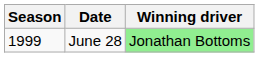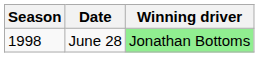 <table class="wikitable" style="font-size: 95%;">
 <tr>
 <th>Season</th>
 <th>Date</th>
 <th>Winning driver</th>
 </tr>
 <tr>
-<td>1999</td>
+<td>1998</td>
 <td>June 28</td>
 <td style="background: lightgreen;"> Jonathan Bottoms</td>
 </tr>
 </table>
